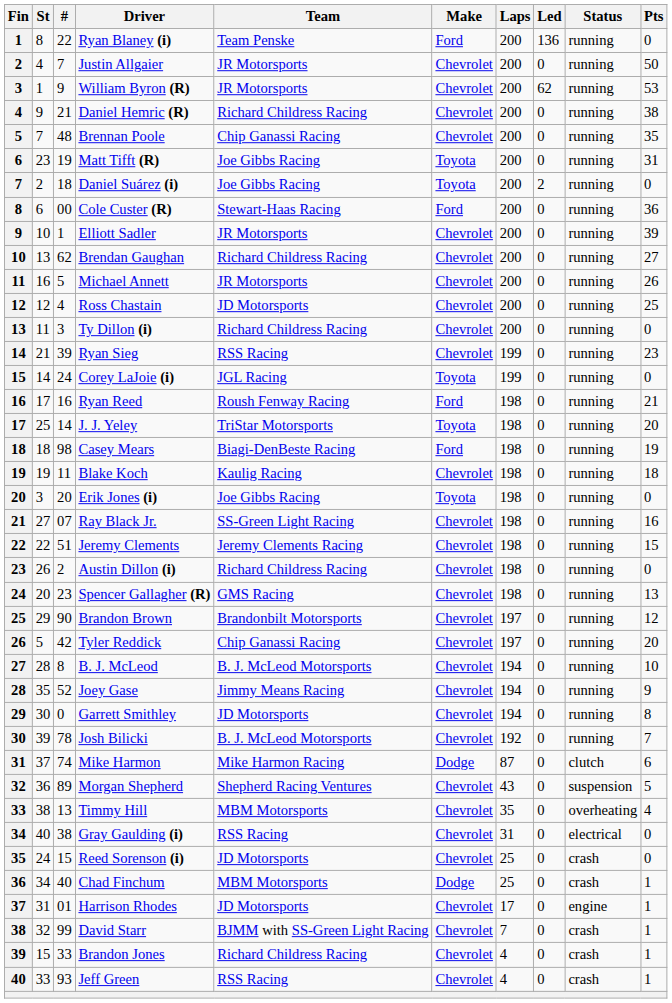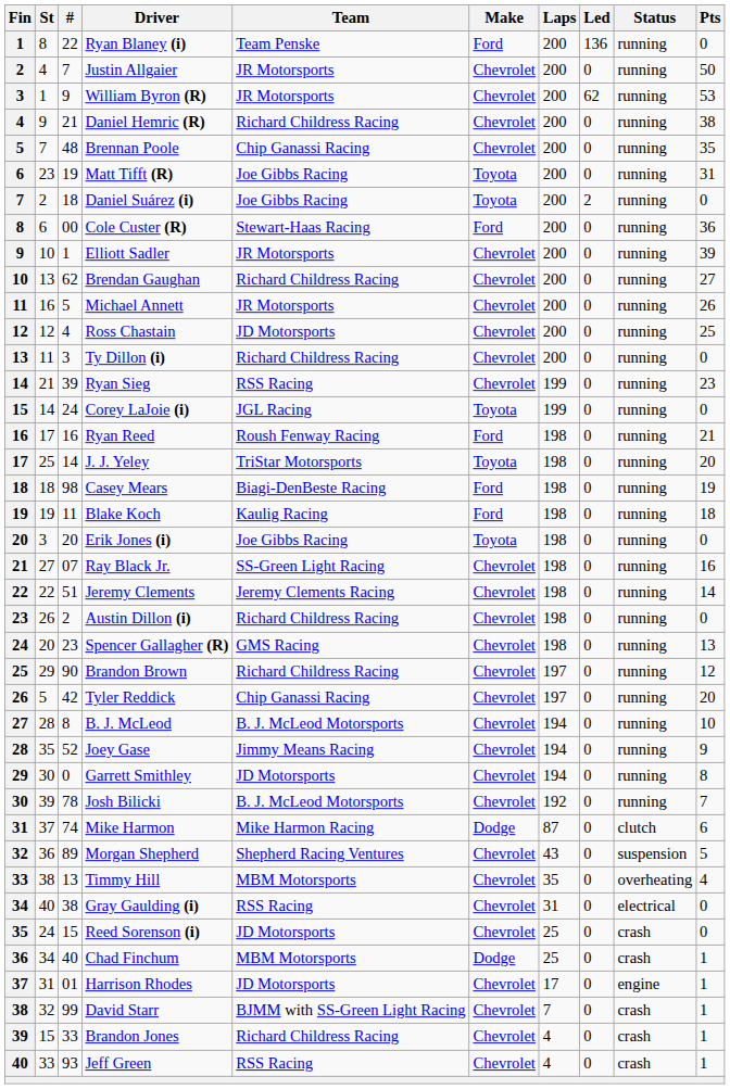 <table class="wikitable" style="font-size:95%">
 <tr>
 <th>Fin</th>
 <th>St</th>
 <th>#</th>
 <th>Driver</th>
 <th>Team</th>
 <th>Make</th>
 <th>Laps</th>
 <th>Led</th>
 <th>Status</th>
 <th>Pts</th>
 </tr>
 <tr>
 <th>1</th>
 <td>8</td>
 <td>22</td>
 <td><a href='#'>Ryan Blaney</a> <strong>(i)</strong></td>
 <td><a href='#'>Team Penske</a></td>
 <td><a href='#'>Ford</a></td>
 <td>200</td>
 <td>136</td>
 <td>running</td>
 <td>0</td>
 </tr>
 <tr>
 <th>2</th>
 <td>4</td>
 <td>7</td>
 <td><a href='#'>Justin Allgaier</a></td>
 <td><a href='#'>JR Motorsports</a></td>
 <td><a href='#'>Chevrolet</a></td>
 <td>200</td>
 <td>0</td>
 <td>running</td>
 <td>50</td>
 </tr>
 <tr>
 <th>3</th>
 <td>1</td>
 <td>9</td>
 <td><a href='#'>William Byron</a> <strong>(R)</strong></td>
 <td><a href='#'>JR Motorsports</a></td>
 <td><a href='#'>Chevrolet</a></td>
 <td>200</td>
 <td>62</td>
 <td>running</td>
 <td>53</td>
 </tr>
 <tr>
 <th>4</th>
 <td>9</td>
 <td>21</td>
 <td><a href='#'>Daniel Hemric</a> <strong>(R)</strong></td>
 <td><a href='#'>Richard Childress Racing</a></td>
 <td><a href='#'>Chevrolet</a></td>
 <td>200</td>
 <td>0</td>
 <td>running</td>
 <td>38</td>
 </tr>
 <tr>
 <th>5</th>
 <td>7</td>
 <td>48</td>
 <td><a href='#'>Brennan Poole</a></td>
 <td><a href='#'>Chip Ganassi Racing</a></td>
 <td><a href='#'>Chevrolet</a></td>
 <td>200</td>
 <td>0</td>
 <td>running</td>
 <td>35</td>
 </tr>
 <tr>
 <th>6</th>
 <td>23</td>
 <td>19</td>
 <td><a href='#'>Matt Tifft</a> <strong>(R)</strong></td>
 <td><a href='#'>Joe Gibbs Racing</a></td>
 <td><a href='#'>Toyota</a></td>
 <td>200</td>
 <td>0</td>
 <td>running</td>
 <td>31</td>
 </tr>
 <tr>
 <th>7</th>
 <td>2</td>
 <td>18</td>
 <td><a href='#'>Daniel Suárez</a> <strong>(i)</strong></td>
 <td><a href='#'>Joe Gibbs Racing</a></td>
 <td><a href='#'>Toyota</a></td>
 <td>200</td>
 <td>2</td>
 <td>running</td>
 <td>0</td>
 </tr>
 <tr>
 <th>8</th>
 <td>6</td>
 <td>00</td>
 <td><a href='#'>Cole Custer</a> <strong>(R)</strong></td>
 <td><a href='#'>Stewart-Haas Racing</a></td>
 <td><a href='#'>Ford</a></td>
 <td>200</td>
 <td>0</td>
 <td>running</td>
 <td>36</td>
 </tr>
 <tr>
 <th>9</th>
 <td>10</td>
 <td>1</td>
 <td><a href='#'>Elliott Sadler</a></td>
 <td><a href='#'>JR Motorsports</a></td>
 <td><a href='#'>Chevrolet</a></td>
 <td>200</td>
 <td>0</td>
 <td>running</td>
 <td>39</td>
 </tr>
 <tr>
 <th>10</th>
 <td>13</td>
 <td>62</td>
 <td><a href='#'>Brendan Gaughan</a></td>
 <td><a href='#'>Richard Childress Racing</a></td>
 <td><a href='#'>Chevrolet</a></td>
 <td>200</td>
 <td>0</td>
 <td>running</td>
 <td>27</td>
 </tr>
 <tr>
 <th>11</th>
 <td>16</td>
 <td>5</td>
 <td><a href='#'>Michael Annett</a></td>
 <td><a href='#'>JR Motorsports</a></td>
 <td><a href='#'>Chevrolet</a></td>
 <td>200</td>
 <td>0</td>
 <td>running</td>
 <td>26</td>
 </tr>
 <tr>
 <th>12</th>
 <td>12</td>
 <td>4</td>
 <td><a href='#'>Ross Chastain</a></td>
 <td><a href='#'>JD Motorsports</a></td>
 <td><a href='#'>Chevrolet</a></td>
 <td>200</td>
 <td>0</td>
 <td>running</td>
 <td>25</td>
 </tr>
 <tr>
 <th>13</th>
 <td>11</td>
 <td>3</td>
 <td><a href='#'>Ty Dillon</a> <strong>(i)</strong></td>
 <td><a href='#'>Richard Childress Racing</a></td>
 <td><a href='#'>Chevrolet</a></td>
 <td>200</td>
 <td>0</td>
 <td>running</td>
 <td>0</td>
 </tr>
 <tr>
 <th>14</th>
 <td>21</td>
 <td>39</td>
 <td><a href='#'>Ryan Sieg</a></td>
 <td><a href='#'>RSS Racing</a></td>
 <td><a href='#'>Chevrolet</a></td>
 <td>199</td>
 <td>0</td>
 <td>running</td>
 <td>23</td>
 </tr>
 <tr>
 <th>15</th>
 <td>14</td>
 <td>24</td>
 <td><a href='#'>Corey LaJoie</a> <strong>(i)</strong></td>
 <td><a href='#'>JGL Racing</a></td>
 <td><a href='#'>Toyota</a></td>
 <td>199</td>
 <td>0</td>
 <td>running</td>
 <td>0</td>
 </tr>
 <tr>
 <th>16</th>
 <td>17</td>
 <td>16</td>
 <td><a href='#'>Ryan Reed</a></td>
 <td><a href='#'>Roush Fenway Racing</a></td>
 <td><a href='#'>Ford</a></td>
 <td>198</td>
 <td>0</td>
 <td>running</td>
 <td>21</td>
 </tr>
 <tr>
 <th>17</th>
 <td>25</td>
 <td>14</td>
 <td><a href='#'>J. J. Yeley</a></td>
 <td><a href='#'>TriStar Motorsports</a></td>
 <td><a href='#'>Toyota</a></td>
 <td>198</td>
 <td>0</td>
 <td>running</td>
 <td>20</td>
 </tr>
 <tr>
 <th>18</th>
 <td>18</td>
 <td>98</td>
 <td><a href='#'>Casey Mears</a></td>
 <td><a href='#'>Biagi-DenBeste Racing</a></td>
 <td><a href='#'>Ford</a></td>
 <td>198</td>
 <td>0</td>
 <td>running</td>
 <td>19</td>
 </tr>
 <tr>
 <th>19</th>
 <td>19</td>
 <td>11</td>
 <td><a href='#'>Blake Koch</a></td>
 <td><a href='#'>Kaulig Racing</a></td>
-<td><a href='#'>Chevrolet</a></td>
+<td><a href='#'>Ford</a></td>
 <td>198</td>
 <td>0</td>
 <td>running</td>
 <td>18</td>
 </tr>
 <tr>
 <th>20</th>
 <td>3</td>
 <td>20</td>
 <td><a href='#'>Erik Jones</a> <strong>(i)</strong></td>
 <td><a href='#'>Joe Gibbs Racing</a></td>
 <td><a href='#'>Toyota</a></td>
 <td>198</td>
 <td>0</td>
 <td>running</td>
 <td>0</td>
 </tr>
 <tr>
 <th>21</th>
 <td>27</td>
 <td>07</td>
 <td><a href='#'>Ray Black Jr.</a></td>
 <td><a href='#'>SS-Green Light Racing</a></td>
 <td><a href='#'>Chevrolet</a></td>
 <td>198</td>
 <td>0</td>
 <td>running</td>
 <td>16</td>
 </tr>
 <tr>
 <th>22</th>
 <td>22</td>
 <td>51</td>
 <td><a href='#'>Jeremy Clements</a></td>
 <td><a href='#'>Jeremy Clements Racing</a></td>
 <td><a href='#'>Chevrolet</a></td>
 <td>198</td>
 <td>0</td>
 <td>running</td>
-<td>15</td>
+<td>14</td>
 </tr>
 <tr>
 <th>23</th>
 <td>26</td>
 <td>2</td>
 <td><a href='#'>Austin Dillon</a> <strong>(i)</strong></td>
 <td><a href='#'>Richard Childress Racing</a></td>
 <td><a href='#'>Chevrolet</a></td>
 <td>198</td>
 <td>0</td>
 <td>running</td>
 <td>0</td>
 </tr>
 <tr>
 <th>24</th>
 <td>20</td>
 <td>23</td>
 <td><a href='#'>Spencer Gallagher</a> <strong>(R)</strong></td>
 <td><a href='#'>GMS Racing</a></td>
 <td><a href='#'>Chevrolet</a></td>
 <td>198</td>
 <td>0</td>
 <td>running</td>
 <td>13</td>
 </tr>
 <tr>
 <th>25</th>
 <td>29</td>
 <td>90</td>
 <td><a href='#'>Brandon Brown</a></td>
-<td><a href='#'>Brandonbilt Motorsports</a></td>
+<td><a href='#'>Richard Childress Racing</a></td>
 <td><a href='#'>Chevrolet</a></td>
 <td>197</td>
 <td>0</td>
 <td>running</td>
 <td>12</td>
 </tr>
 <tr>
 <th>26</th>
 <td>5</td>
 <td>42</td>
 <td><a href='#'>Tyler Reddick</a></td>
 <td><a href='#'>Chip Ganassi Racing</a></td>
 <td><a href='#'>Chevrolet</a></td>
 <td>197</td>
 <td>0</td>
 <td>running</td>
 <td>20</td>
 </tr>
 <tr>
 <th>27</th>
 <td>28</td>
 <td>8</td>
 <td><a href='#'>B. J. McLeod</a></td>
 <td><a href='#'>B. J. McLeod Motorsports</a></td>
 <td><a href='#'>Chevrolet</a></td>
 <td>194</td>
 <td>0</td>
 <td>running</td>
 <td>10</td>
 </tr>
 <tr>
 <th>28</th>
 <td>35</td>
 <td>52</td>
 <td><a href='#'>Joey Gase</a></td>
 <td><a href='#'>Jimmy Means Racing</a></td>
 <td><a href='#'>Chevrolet</a></td>
 <td>194</td>
 <td>0</td>
 <td>running</td>
 <td>9</td>
 </tr>
 <tr>
 <th>29</th>
 <td>30</td>
 <td>0</td>
 <td><a href='#'>Garrett Smithley</a></td>
 <td><a href='#'>JD Motorsports</a></td>
 <td><a href='#'>Chevrolet</a></td>
 <td>194</td>
 <td>0</td>
 <td>running</td>
 <td>8</td>
 </tr>
 <tr>
 <th>30</th>
 <td>39</td>
 <td>78</td>
 <td><a href='#'>Josh Bilicki</a></td>
 <td><a href='#'>B. J. McLeod Motorsports</a></td>
 <td><a href='#'>Chevrolet</a></td>
 <td>192</td>
 <td>0</td>
 <td>running</td>
 <td>7</td>
 </tr>
 <tr>
 <th>31</th>
 <td>37</td>
 <td>74</td>
 <td><a href='#'>Mike Harmon</a></td>
 <td><a href='#'>Mike Harmon Racing</a></td>
 <td><a href='#'>Dodge</a></td>
 <td>87</td>
 <td>0</td>
 <td>clutch</td>
 <td>6</td>
 </tr>
 <tr>
 <th>32</th>
 <td>36</td>
 <td>89</td>
 <td><a href='#'>Morgan Shepherd</a></td>
 <td><a href='#'>Shepherd Racing Ventures</a></td>
 <td><a href='#'>Chevrolet</a></td>
 <td>43</td>
 <td>0</td>
 <td>suspension</td>
 <td>5</td>
 </tr>
 <tr>
 <th>33</th>
 <td>38</td>
 <td>13</td>
 <td><a href='#'>Timmy Hill</a></td>
 <td><a href='#'>MBM Motorsports</a></td>
 <td><a href='#'>Chevrolet</a></td>
 <td>35</td>
 <td>0</td>
 <td>overheating</td>
 <td>4</td>
 </tr>
 <tr>
 <th>34</th>
 <td>40</td>
 <td>38</td>
 <td><a href='#'>Gray Gaulding</a> <strong>(i)</strong></td>
 <td><a href='#'>RSS Racing</a></td>
 <td><a href='#'>Chevrolet</a></td>
 <td>31</td>
 <td>0</td>
 <td>electrical</td>
 <td>0</td>
 </tr>
 <tr>
 <th>35</th>
 <td>24</td>
 <td>15</td>
 <td><a href='#'>Reed Sorenson</a> <strong>(i)</strong></td>
 <td><a href='#'>JD Motorsports</a></td>
 <td><a href='#'>Chevrolet</a></td>
 <td>25</td>
 <td>0</td>
 <td>crash</td>
 <td>0</td>
 </tr>
 <tr>
 <th>36</th>
 <td>34</td>
 <td>40</td>
 <td><a href='#'>Chad Finchum</a></td>
 <td><a href='#'>MBM Motorsports</a></td>
 <td><a href='#'>Dodge</a></td>
 <td>25</td>
 <td>0</td>
 <td>crash</td>
 <td>1</td>
 </tr>
 <tr>
 <th>37</th>
 <td>31</td>
 <td>01</td>
 <td><a href='#'>Harrison Rhodes</a></td>
 <td><a href='#'>JD Motorsports</a></td>
 <td><a href='#'>Chevrolet</a></td>
 <td>17</td>
 <td>0</td>
 <td>engine</td>
 <td>1</td>
 </tr>
 <tr>
 <th>38</th>
 <td>32</td>
 <td>99</td>
 <td><a href='#'>David Starr</a></td>
 <td><a href='#'>BJMM</a> with <a href='#'>SS-Green Light Racing</a></td>
 <td><a href='#'>Chevrolet</a></td>
 <td>7</td>
 <td>0</td>
 <td>crash</td>
 <td>1</td>
 </tr>
 <tr>
 <th>39</th>
 <td>15</td>
 <td>33</td>
 <td><a href='#'>Brandon Jones</a></td>
 <td><a href='#'>Richard Childress Racing</a></td>
 <td><a href='#'>Chevrolet</a></td>
 <td>4</td>
 <td>0</td>
 <td>crash</td>
 <td>1</td>
 </tr>
 <tr>
 <th>40</th>
 <td>33</td>
 <td>93</td>
 <td><a href='#'>Jeff Green</a></td>
 <td><a href='#'>RSS Racing</a></td>
 <td><a href='#'>Chevrolet</a></td>
 <td>4</td>
 <td>0</td>
 <td>crash</td>
 <td>1</td>
 </tr>
 <tr>
 <th colspan="10"></th>
 </tr>
 </table>
